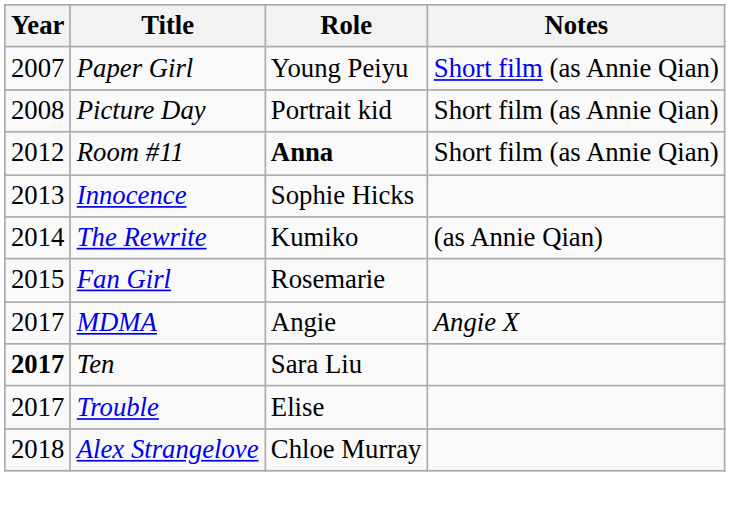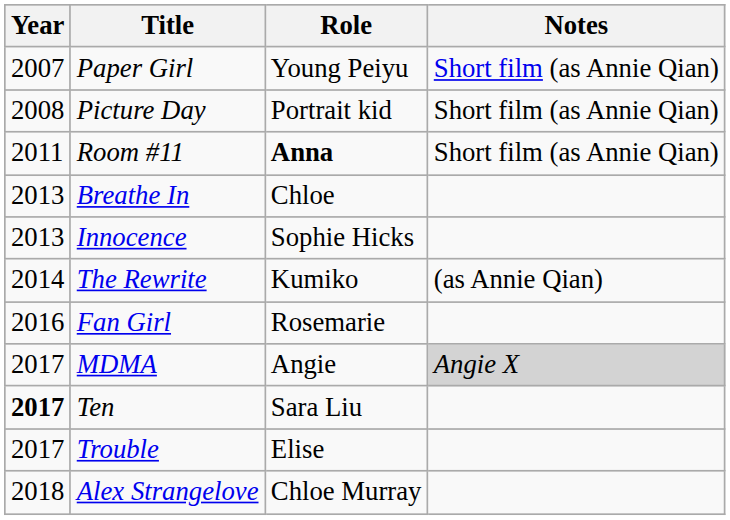 <table class="wikitable sortable">
 <tr>
 <th>Year</th>
 <th>Title</th>
 <th>Role</th>
 <th class="unsortable">Notes</th>
 </tr>
 <tr>
 <td>2007</td>
 <td><em>Paper Girl</em></td>
 <td>Young Peiyu</td>
 <td><a href='#'>Short film</a> (as Annie Qian)</td>
 </tr>
 <tr>
 <td>2008</td>
 <td><em>Picture Day</em></td>
 <td>Portrait kid</td>
 <td>Short film (as Annie Qian)</td>
 </tr>
 <tr>
-<td>2012</td>
+<td>2011</td>
 <td><em>Room #11</em></td>
 <td><strong>Anna</strong></td>
 <td>Short film (as Annie Qian)</td>
+</tr>
+<tr>
+<td>2013</td>
+<td><em><a href='#'>Breathe In</a></em></td>
+<td>Chloe</td>
+<td></td>
 </tr>
 <tr>
 <td>2013</td>
 <td><em><a href='#'>Innocence</a></em></td>
 <td>Sophie Hicks</td>
 <td></td>
 </tr>
 <tr>
 <td>2014</td>
 <td><em><a href='#'>The Rewrite</a></em></td>
 <td>Kumiko</td>
 <td>(as Annie Qian)</td>
 </tr>
 <tr>
-<td>2015</td>
+<td>2016</td>
 <td><em><a href='#'>Fan Girl</a></em></td>
 <td>Rosemarie</td>
 <td></td>
 </tr>
 <tr>
 <td>2017</td>
 <td><em><a href='#'>MDMA</a></em></td>
 <td>Angie</td>
-<td> <em>Angie X</em></td>
+<td style="background: lightgrey;"> <em>Angie X</em></td>
 </tr>
 <tr>
 <td><strong>2017</strong></td>
 <td><em>Ten</em></td>
 <td>Sara Liu</td>
 <td></td>
 </tr>
 <tr>
 <td>2017</td>
 <td><em><a href='#'>Trouble</a></em></td>
 <td>Elise</td>
 <td></td>
 </tr>
 <tr>
 <td>2018</td>
 <td><em><a href='#'>Alex Strangelove</a></em></td>
 <td>Chloe Murray</td>
 <td></td>
 </tr>
 </table>
